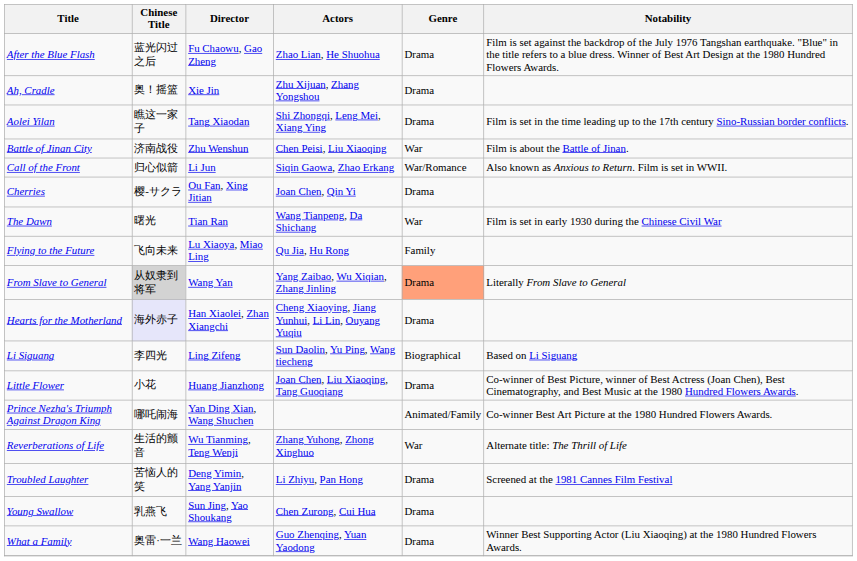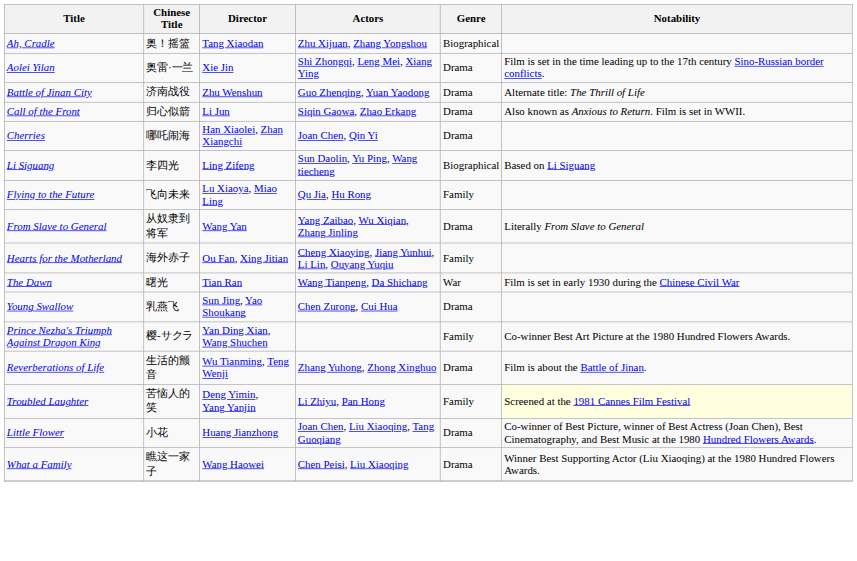 <table class="wikitable">
 <tr>
 <th>Title</th>
 <th>Chinese Title</th>
 <th>Director</th>
 <th>Actors</th>
 <th>Genre</th>
 <th>Notability</th>
 </tr>
 <tr>
-<td><em><a href='#'>After the Blue Flash</a></em></td>
-<td>蓝光闪过之后</td>
-<td><a href='#'>Fu Chaowu</a>, <a href='#'>Gao Zheng</a></td>
-<td><a href='#'>Zhao Lian</a>, <a href='#'>He Shuohua</a></td>
-<td>Drama</td>
-<td>Film is set against the backdrop of the July 1976 Tangshan earthquake. "Blue" in the title refers to a blue dress. Winner of Best Art Design at the 1980 Hundred Flowers Awards.</td>
-</tr>
-<tr>
 <td><em><a href='#'>Ah, Cradle</a></em></td>
 <td>奥！摇篮</td>
-<td><a href='#'>Xie Jin</a></td>
+<td><a href='#'>Tang Xiaodan</a></td>
 <td><a href='#'>Zhu Xijuan</a>, <a href='#'>Zhang Yongshou</a></td>
-<td>Drama</td>
+<td>Biographical</td>
 <td></td>
 </tr>
 <tr>
 <td><em><a href='#'>Aolei Yilan</a></em></td>
-<td>瞧这一家子</td>
-<td><a href='#'>Tang Xiaodan</a></td>
+<td>奥雷·一兰</td>
+<td><a href='#'>Xie Jin</a></td>
 <td><a href='#'>Shi Zhongqi</a>, <a href='#'>Leng Mei</a>, <a href='#'>Xiang Ying</a></td>
 <td>Drama</td>
 <td>Film is set in the time leading up to the 17th century <a href='#'>Sino-Russian border conflicts</a>.</td>
 </tr>
 <tr>
 <td><em><a href='#'>Battle of Jinan City</a></em></td>
 <td>济南战役</td>
 <td><a href='#'>Zhu Wenshun</a></td>
-<td><a href='#'>Chen Peisi</a>, <a href='#'>Liu Xiaoqing</a></td>
-<td>War</td>
-<td>Film is about the <a href='#'>Battle of Jinan</a>.</td>
+<td><a href='#'>Guo Zhenqing</a>, <a href='#'>Yuan Yaodong</a></td>
+<td>Drama</td>
+<td>Alternate title: <em>The Thrill of Life</em></td>
 </tr>
 <tr>
 <td><em><a href='#'>Call of the Front</a></em></td>
 <td>归心似箭</td>
 <td><a href='#'>Li Jun</a></td>
 <td><a href='#'>Siqin Gaowa</a>, <a href='#'>Zhao Erkang</a></td>
-<td>War/Romance</td>
+<td>Drama</td>
 <td>Also known as <em>Anxious to Return</em>. Film is set in WWII.</td>
 </tr>
 <tr>
 <td><em><a href='#'>Cherries</a></em></td>
-<td>樱-サクラ</td>
-<td><a href='#'>Ou Fan</a>, <a href='#'>Xing Jitian</a></td>
+<td>哪吒闹海</td>
+<td><a href='#'>Han Xiaolei</a>, <a href='#'>Zhan Xiangchi</a></td>
 <td><a href='#'>Joan Chen</a>, <a href='#'>Qin Yi</a></td>
 <td>Drama</td>
 <td></td>
 </tr>
 <tr>
-<td><em><a href='#'>The Dawn</a></em></td>
-<td>曙光</td>
-<td><a href='#'>Tian Ran</a></td>
-<td><a href='#'>Wang Tianpeng</a>, <a href='#'>Da Shichang</a></td>
-<td>War</td>
-<td>Film is set in early 1930 during the <a href='#'>Chinese Civil War</a></td>
+<td><em><a href='#'>Li Siguang</a></em></td>
+<td>李四光</td>
+<td><a href='#'>Ling Zifeng</a></td>
+<td><a href='#'>Sun Daolin</a>, <a href='#'>Yu Ping</a>, <a href='#'>Wang tiecheng</a></td>
+<td>Biographical</td>
+<td>Based on <a href='#'>Li Siguang</a></td>
 </tr>
 <tr>
 <td><em><a href='#'>Flying to the Future</a></em></td>
 <td>飞向未来</td>
 <td><a href='#'>Lu Xiaoya</a>, <a href='#'>Miao Ling</a></td>
 <td><a href='#'>Qu Jia</a>, <a href='#'>Hu Rong</a></td>
 <td>Family</td>
 <td></td>
 </tr>
 <tr>
 <td><em><a href='#'>From Slave to General</a></em></td>
-<td style="background: lightgrey;">从奴隶到将军</td>
+<td>从奴隶到将军</td>
 <td><a href='#'>Wang Yan</a></td>
 <td><a href='#'>Yang Zaibao</a>, <a href='#'>Wu Xiqian</a>, <a href='#'>Zhang Jinling</a></td>
-<td style="background: lightsalmon;">Drama</td>
+<td>Drama</td>
 <td>Literally <em>From Slave to General</em></td>
 </tr>
 <tr>
 <td><em><a href='#'>Hearts for the Motherland</a></em></td>
-<td style="background: lavender;">海外赤子</td>
-<td><a href='#'>Han Xiaolei</a>, <a href='#'>Zhan Xiangchi</a></td>
+<td>海外赤子</td>
+<td><a href='#'>Ou Fan</a>, <a href='#'>Xing Jitian</a></td>
 <td><a href='#'>Cheng Xiaoying</a>, <a href='#'>Jiang Yunhui</a>, <a href='#'>Li Lin</a>, <a href='#'>Ouyang Yuqiu</a></td>
-<td>Drama</td>
+<td>Family</td>
 </tr>
 <tr>
-<td><em><a href='#'>Li Siguang</a></em></td>
-<td>李四光</td>
-<td><a href='#'>Ling Zifeng</a></td>
-<td><a href='#'>Sun Daolin</a>, <a href='#'>Yu Ping</a>, <a href='#'>Wang tiecheng</a></td>
-<td>Biographical</td>
-<td>Based on <a href='#'>Li Siguang</a></td>
+<td><em><a href='#'>The Dawn</a></em></td>
+<td>曙光</td>
+<td><a href='#'>Tian Ran</a></td>
+<td><a href='#'>Wang Tianpeng</a>, <a href='#'>Da Shichang</a></td>
+<td>War</td>
+<td>Film is set in early 1930 during the <a href='#'>Chinese Civil War</a></td>
+</tr>
+<tr>
+<td><em><a href='#'>Young Swallow</a></em></td>
+<td>乳燕飞</td>
+<td><a href='#'>Sun Jing</a>, <a href='#'>Yao Shoukang</a></td>
+<td><a href='#'>Chen Zurong</a>, <a href='#'>Cui Hua</a></td>
+<td>Drama</td>
+<td></td>
+</tr>
+<tr>
+<td><em><a href='#'>Prince Nezha's Triumph Against Dragon King</a></em></td>
+<td>樱-サクラ</td>
+<td><a href='#'>Yan Ding Xian</a>, <a href='#'>Wang Shuchen</a></td>
+<td></td>
+<td>Family</td>
+<td>Co-winner Best Art Picture at the 1980 Hundred Flowers Awards.</td>
+</tr>
+<tr>
+<td><em><a href='#'>Reverberations of Life</a></em></td>
+<td>生活的颤音</td>
+<td><a href='#'>Wu Tianming</a>, <a href='#'>Teng Wenji</a></td>
+<td><a href='#'>Zhang Yuhong</a>, <a href='#'>Zhong Xinghuo</a></td>
+<td>Drama</td>
+<td>Film is about the <a href='#'>Battle of Jinan</a>.</td>
+</tr>
+<tr>
+<td><em><a href='#'>Troubled Laughter</a></em></td>
+<td>苦恼人的笑</td>
+<td><a href='#'>Deng Yimin</a>,<br><a href='#'>Yang Yanjin</a></td>
+<td><a href='#'>Li Zhiyu</a>, <a href='#'>Pan Hong</a></td>
+<td>Family</td>
+<td style="background: lightyellow;">Screened at the <a href='#'>1981 Cannes Film Festival</a></td>
 </tr>
 <tr>
 <td><em><a href='#'>Little Flower</a></em></td>
 <td>小花</td>
 <td><a href='#'>Huang Jianzhong</a></td>
 <td><a href='#'>Joan Chen</a>, <a href='#'>Liu Xiaoqing</a>, <a href='#'>Tang Guoqiang</a></td>
 <td>Drama</td>
 <td>Co-winner of Best Picture, winner of Best Actress (Joan Chen), Best Cinematography, and Best Music at the 1980 <a href='#'>Hundred Flowers Awards</a>.</td>
 </tr>
 <tr>
-<td><em><a href='#'>Prince Nezha's Triumph Against Dragon King</a></em></td>
-<td>哪吒闹海</td>
-<td><a href='#'>Yan Ding Xian</a>, <a href='#'>Wang Shuchen</a></td>
-<td></td>
-<td>Animated/Family</td>
-<td>Co-winner Best Art Picture at the 1980 Hundred Flowers Awards.</td>
-</tr>
-<tr>
-<td><em><a href='#'>Reverberations of Life</a></em></td>
-<td>生活的颤音</td>
-<td><a href='#'>Wu Tianming</a>, <a href='#'>Teng Wenji</a></td>
-<td><a href='#'>Zhang Yuhong</a>, <a href='#'>Zhong Xinghuo</a></td>
-<td>War</td>
-<td>Alternate title: <em>The Thrill of Life</em></td>
-</tr>
-<tr>
-<td><em><a href='#'>Troubled Laughter</a></em></td>
-<td>苦恼人的笑</td>
-<td><a href='#'>Deng Yimin</a>,<br><a href='#'>Yang Yanjin</a></td>
-<td><a href='#'>Li Zhiyu</a>, <a href='#'>Pan Hong</a></td>
-<td>Drama</td>
-<td>Screened at the <a href='#'>1981 Cannes Film Festival</a></td>
-</tr>
-<tr>
-<td><em><a href='#'>Young Swallow</a></em></td>
-<td>乳燕飞</td>
-<td><a href='#'>Sun Jing</a>, <a href='#'>Yao Shoukang</a></td>
-<td><a href='#'>Chen Zurong</a>, <a href='#'>Cui Hua</a></td>
-<td>Drama</td>
-<td></td>
-</tr>
-<tr>
 <td><em><a href='#'>What a Family</a></em></td>
-<td>奥雷·一兰</td>
+<td>瞧这一家子</td>
 <td><a href='#'>Wang Haowei</a></td>
-<td><a href='#'>Guo Zhenqing</a>, <a href='#'>Yuan Yaodong</a></td>
+<td><a href='#'>Chen Peisi</a>, <a href='#'>Liu Xiaoqing</a></td>
 <td>Drama</td>
 <td>Winner Best Supporting Actor (Liu Xiaoqing) at the 1980 Hundred Flowers Awards.</td>
 </tr>
 <tr>
 </tr>
 </table>
